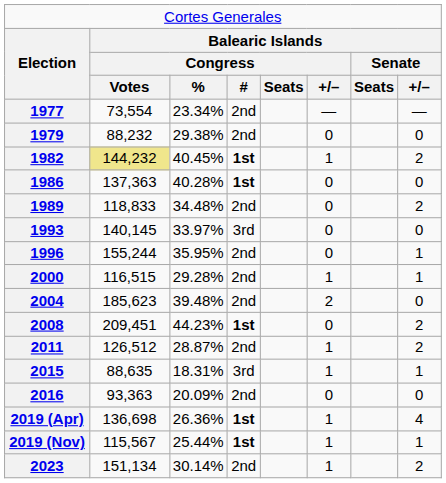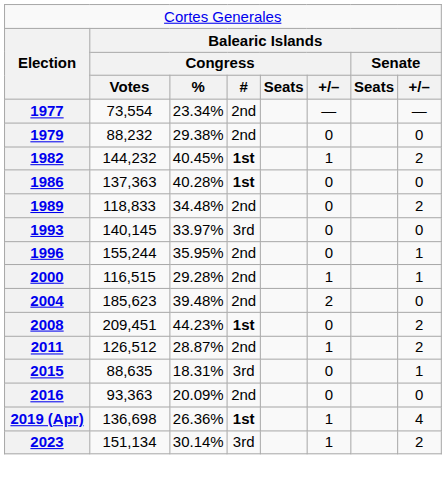 <table class="wikitable" style="font-size:90%; text-align:center;">
 <tr>
 <td colspan="8" align="center"><a href='#'>Cortes Generales</a></td>
 </tr>
 <tr>
 <th rowspan="3" width="75">Election</th>
 <th colspan="7">Balearic Islands</th>
 </tr>
 <tr>
 <th colspan="5">Congress</th>
 <th colspan="2">Senate</th>
 </tr>
 <tr>
 <th width="70">Votes</th>
 <th width="35">%</th>
 <th width="25">#</th>
 <th>Seats</th>
 <th width="35">+/–</th>
 <th>Seats</th>
 <th width="35">+/–</th>
 </tr>
 <tr>
 <th><a href='#'>1977</a></th>
 <td>73,554</td>
 <td>23.34%</td>
 <td>2nd</td>
 <td></td>
 <td>—</td>
 <td></td>
 <td>—</td>
 </tr>
 <tr>
 <th><a href='#'>1979</a></th>
 <td>88,232</td>
 <td>29.38%</td>
 <td>2nd</td>
 <td></td>
 <td>0</td>
 <td></td>
 <td>0</td>
 </tr>
 <tr>
 <th><a href='#'>1982</a></th>
-<td style="background: khaki;">144,232</td>
+<td>144,232</td>
 <td>40.45%</td>
 <td><strong>1st</strong></td>
 <td></td>
 <td>1</td>
 <td></td>
 <td>2</td>
 </tr>
 <tr>
 <th><a href='#'>1986</a></th>
 <td>137,363</td>
 <td>40.28%</td>
 <td><strong>1st</strong></td>
 <td></td>
 <td>0</td>
 <td></td>
 <td>0</td>
 </tr>
 <tr>
 <th><a href='#'>1989</a></th>
 <td>118,833</td>
 <td>34.48%</td>
 <td>2nd</td>
 <td></td>
 <td>0</td>
 <td></td>
 <td>2</td>
 </tr>
 <tr>
 <th><a href='#'>1993</a></th>
 <td>140,145</td>
 <td>33.97%</td>
 <td>3rd</td>
 <td></td>
 <td>0</td>
 <td></td>
 <td>0</td>
 </tr>
 <tr>
 <th><a href='#'>1996</a></th>
 <td>155,244</td>
 <td>35.95%</td>
 <td>2nd</td>
 <td></td>
 <td>0</td>
 <td></td>
 <td>1</td>
 </tr>
 <tr>
 <th><a href='#'>2000</a></th>
 <td>116,515</td>
 <td>29.28%</td>
 <td>2nd</td>
 <td></td>
 <td>1</td>
 <td></td>
 <td>1</td>
 </tr>
 <tr>
 <th><a href='#'>2004</a></th>
 <td>185,623</td>
 <td>39.48%</td>
 <td>2nd</td>
 <td></td>
 <td>2</td>
 <td></td>
 <td>0</td>
 </tr>
 <tr>
 <th><a href='#'>2008</a></th>
 <td>209,451</td>
 <td>44.23%</td>
 <td><strong>1st</strong></td>
 <td></td>
 <td>0</td>
 <td></td>
 <td>2</td>
 </tr>
 <tr>
 <th><a href='#'>2011</a></th>
 <td>126,512</td>
 <td>28.87%</td>
 <td>2nd</td>
 <td></td>
 <td>1</td>
 <td></td>
 <td>2</td>
 </tr>
 <tr>
 <th><a href='#'>2015</a></th>
 <td>88,635</td>
 <td>18.31%</td>
 <td>3rd</td>
 <td></td>
-<td>1</td>
+<td>0</td>
 <td></td>
 <td>1</td>
 </tr>
 <tr>
 <th><a href='#'>2016</a></th>
 <td>93,363</td>
 <td>20.09%</td>
 <td>2nd</td>
 <td></td>
 <td>0</td>
 <td></td>
 <td>0</td>
 </tr>
 <tr>
 <th><a href='#'>2019 (Apr)</a></th>
 <td>136,698</td>
 <td>26.36%</td>
 <td><strong>1st</strong></td>
 <td></td>
 <td>1</td>
 <td></td>
 <td>4</td>
 </tr>
 <tr>
-<th><a href='#'>2019 (Nov)</a></th>
-<td>115,567</td>
-<td>25.44%</td>
-<td><strong>1st</strong></td>
-<td></td>
-<td>1</td>
-<td></td>
-<td>1</td>
-</tr>
-<tr>
 <th><a href='#'>2023</a></th>
 <td>151,134</td>
 <td>30.14%</td>
-<td>2nd</td>
+<td>3rd</td>
 <td></td>
 <td>1</td>
 <td></td>
 <td>2</td>
 </tr>
 </table>
